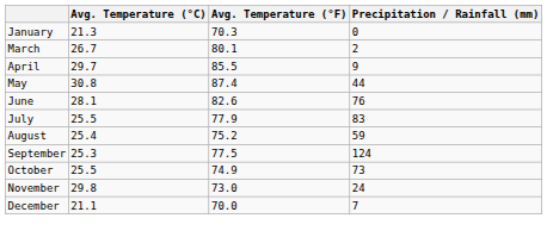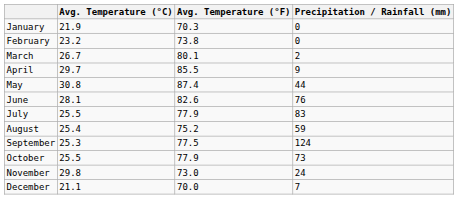 <table class="wikitable">
 <tr>
 <th></th>
 <th>Avg. Temperature (°C)</th>
 <th>Avg. Temperature (°F)</th>
 <th>Precipitation / Rainfall (mm)</th>
 </tr>
 <tr>
 <td>January</td>
-<td>21.3</td>
+<td>21.9</td>
 <td>70.3</td>
+<td>0</td>
+</tr>
+<tr>
+<td>February</td>
+<td>23.2</td>
+<td>73.8</td>
 <td>0</td>
 </tr>
 <tr>
 <td>March</td>
 <td>26.7</td>
 <td>80.1</td>
 <td>2</td>
 </tr>
 <tr>
 <td>April</td>
 <td>29.7</td>
 <td>85.5</td>
 <td>9</td>
 </tr>
 <tr>
 <td>May</td>
 <td>30.8</td>
 <td>87.4</td>
 <td>44</td>
 </tr>
 <tr>
 <td>June</td>
 <td>28.1</td>
 <td>82.6</td>
 <td>76</td>
 </tr>
 <tr>
 <td>July</td>
 <td>25.5</td>
 <td>77.9</td>
 <td>83</td>
 </tr>
 <tr>
 <td>August</td>
 <td>25.4</td>
 <td>75.2</td>
 <td>59</td>
 </tr>
 <tr>
 <td>September</td>
 <td>25.3</td>
 <td>77.5</td>
 <td>124</td>
 </tr>
 <tr>
 <td>October</td>
 <td>25.5</td>
-<td>74.9</td>
+<td>77.9</td>
 <td>73</td>
 </tr>
 <tr>
 <td>November</td>
 <td>29.8</td>
 <td>73.0</td>
 <td>24</td>
 </tr>
 <tr>
 <td>December</td>
 <td>21.1</td>
 <td>70.0</td>
 <td>7</td>
 </tr>
 </table>
